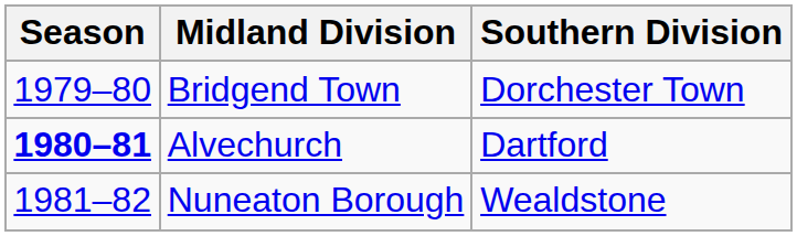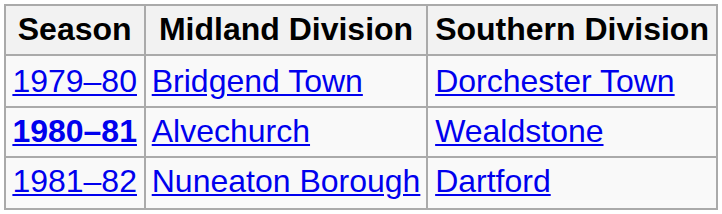 <table class="wikitable" style="text-align: left">
 <tr>
 <th>Season</th>
 <th>Midland Division</th>
 <th>Southern Division</th>
 </tr>
 <tr>
 <td><a href='#'>1979–80</a></td>
 <td><a href='#'>Bridgend Town</a></td>
 <td><a href='#'>Dorchester Town</a></td>
 </tr>
 <tr>
 <td><strong><a href='#'>1980–81</a></strong></td>
 <td><a href='#'>Alvechurch</a></td>
-<td><a href='#'>Dartford</a></td>
+<td><a href='#'>Wealdstone</a></td>
 </tr>
 <tr>
 <td><a href='#'>1981–82</a></td>
 <td><a href='#'>Nuneaton Borough</a></td>
-<td><a href='#'>Wealdstone</a></td>
+<td><a href='#'>Dartford</a></td>
 </tr>
 </table>
